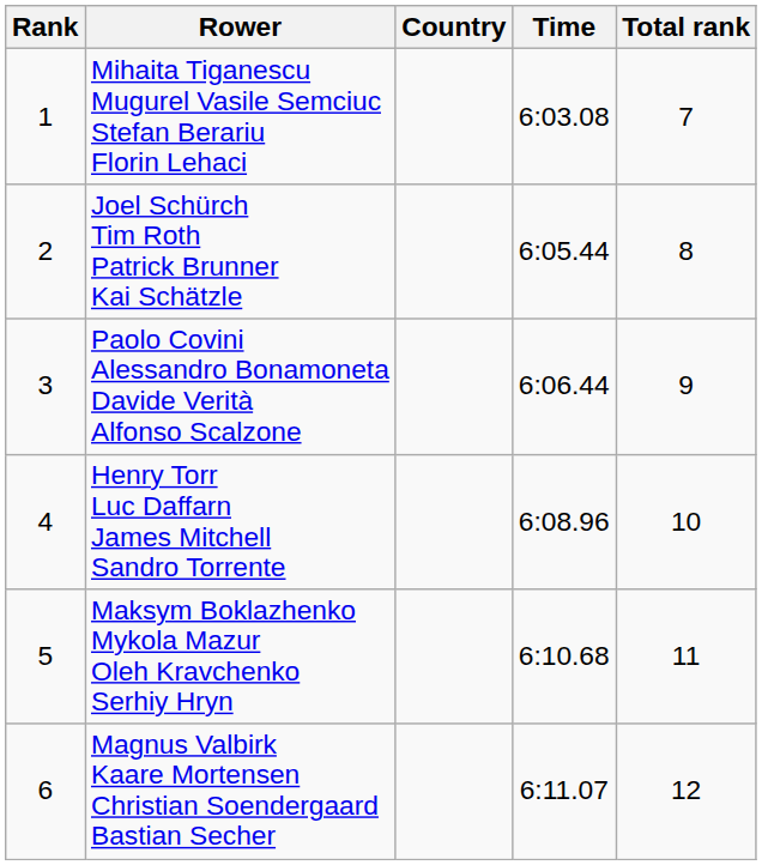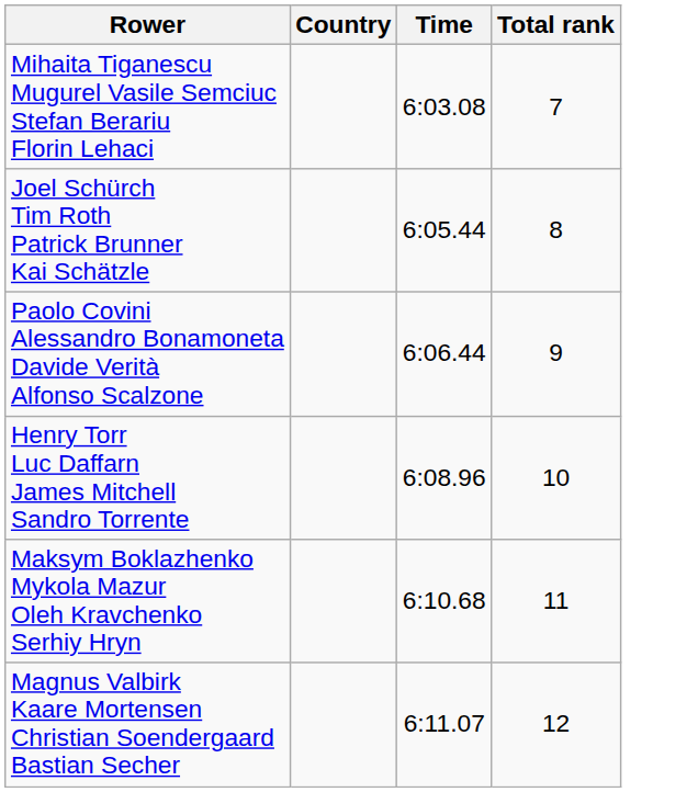 <table class="wikitable" style="text-align:center">
 <tr>
-<th>Rank</th>
 <th>Rower</th>
 <th>Country</th>
 <th>Time</th>
 <th>Total rank</th>
 </tr>
 <tr>
-<td>1</td>
 <td align="left"><a href='#'>Mihaita Tiganescu</a><br><a href='#'>Mugurel Vasile Semciuc</a><br><a href='#'>Stefan Berariu</a><br><a href='#'>Florin Lehaci</a></td>
 <td align="left"></td>
 <td>6:03.08</td>
 <td>7</td>
 </tr>
 <tr>
-<td>2</td>
 <td align="left"><a href='#'>Joel Schürch</a><br><a href='#'>Tim Roth</a><br><a href='#'>Patrick Brunner</a><br><a href='#'>Kai Schätzle</a></td>
 <td align="left"></td>
 <td>6:05.44</td>
 <td>8</td>
 </tr>
 <tr>
-<td>3</td>
 <td align="left"><a href='#'>Paolo Covini</a><br><a href='#'>Alessandro Bonamoneta</a><br><a href='#'>Davide Verità</a><br><a href='#'>Alfonso Scalzone</a></td>
 <td align="left"></td>
 <td>6:06.44</td>
 <td>9</td>
 </tr>
 <tr>
-<td>4</td>
 <td align="left"><a href='#'>Henry Torr</a><br><a href='#'>Luc Daffarn</a><br><a href='#'>James Mitchell</a><br><a href='#'>Sandro Torrente</a></td>
 <td align="left"></td>
 <td>6:08.96</td>
 <td>10</td>
 </tr>
 <tr>
-<td>5</td>
 <td align="left"><a href='#'>Maksym Boklazhenko</a><br><a href='#'>Mykola Mazur</a><br><a href='#'>Oleh Kravchenko</a><br><a href='#'>Serhiy Hryn</a></td>
 <td align="left"></td>
 <td>6:10.68</td>
 <td>11</td>
 </tr>
 <tr>
-<td>6</td>
 <td align="left"><a href='#'>Magnus Valbirk</a><br><a href='#'>Kaare Mortensen</a><br><a href='#'>Christian Soendergaard</a><br><a href='#'>Bastian Secher</a></td>
 <td align="left"></td>
 <td>6:11.07</td>
 <td>12</td>
 </tr>
 </table>
